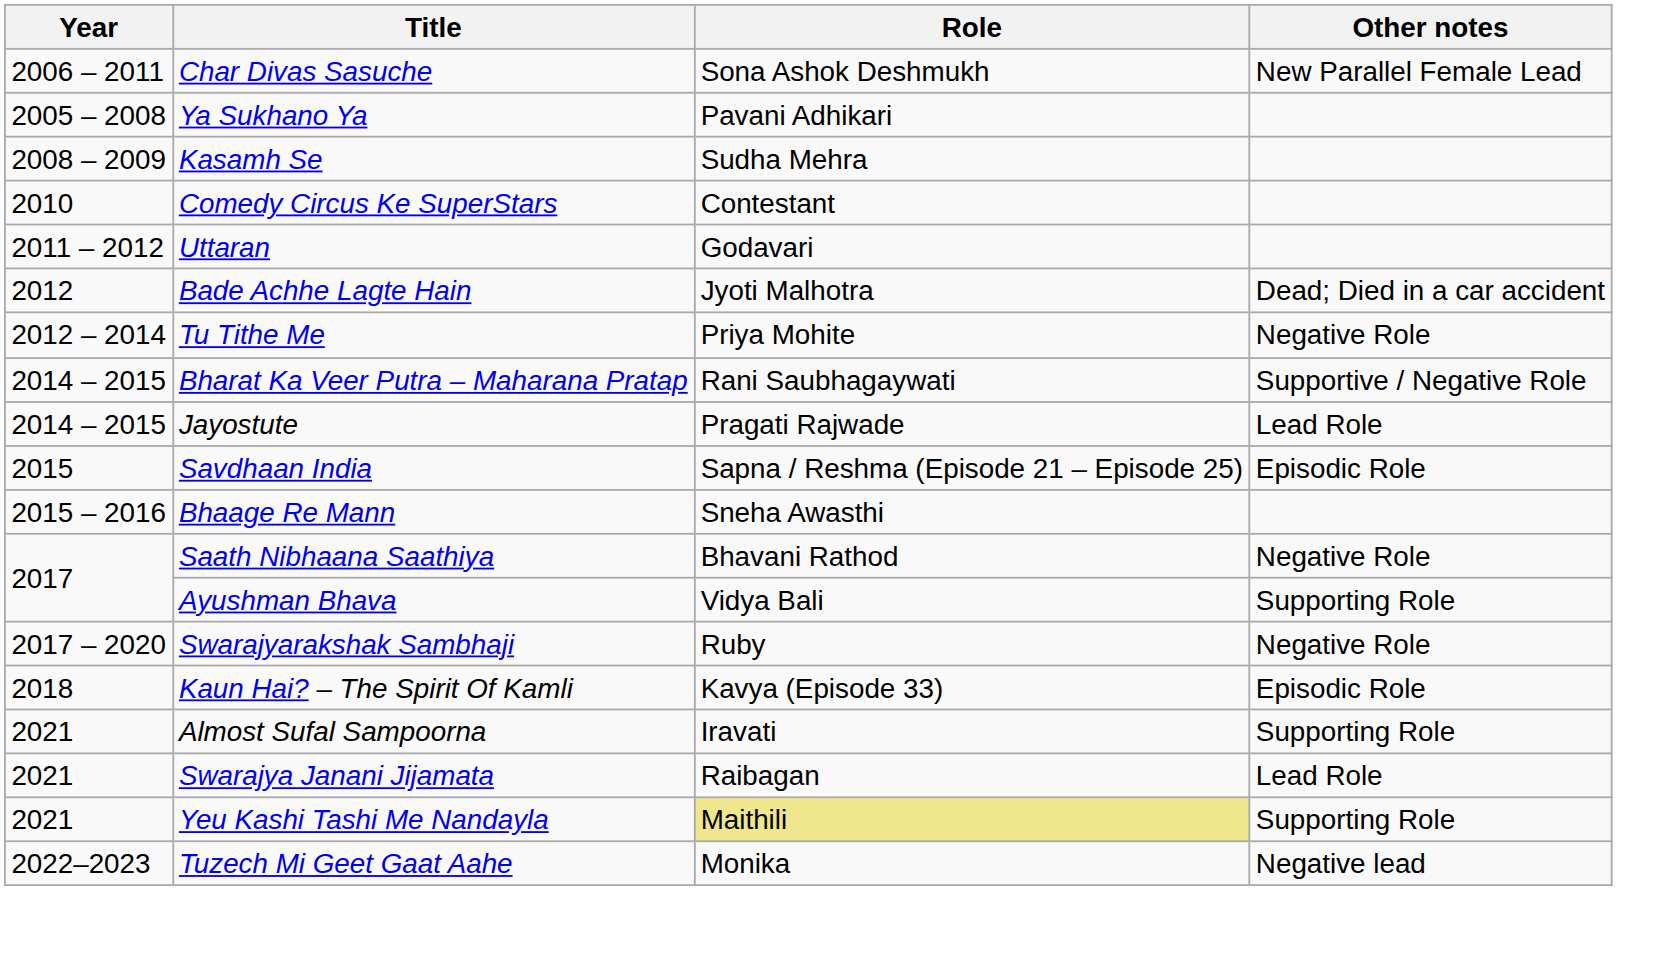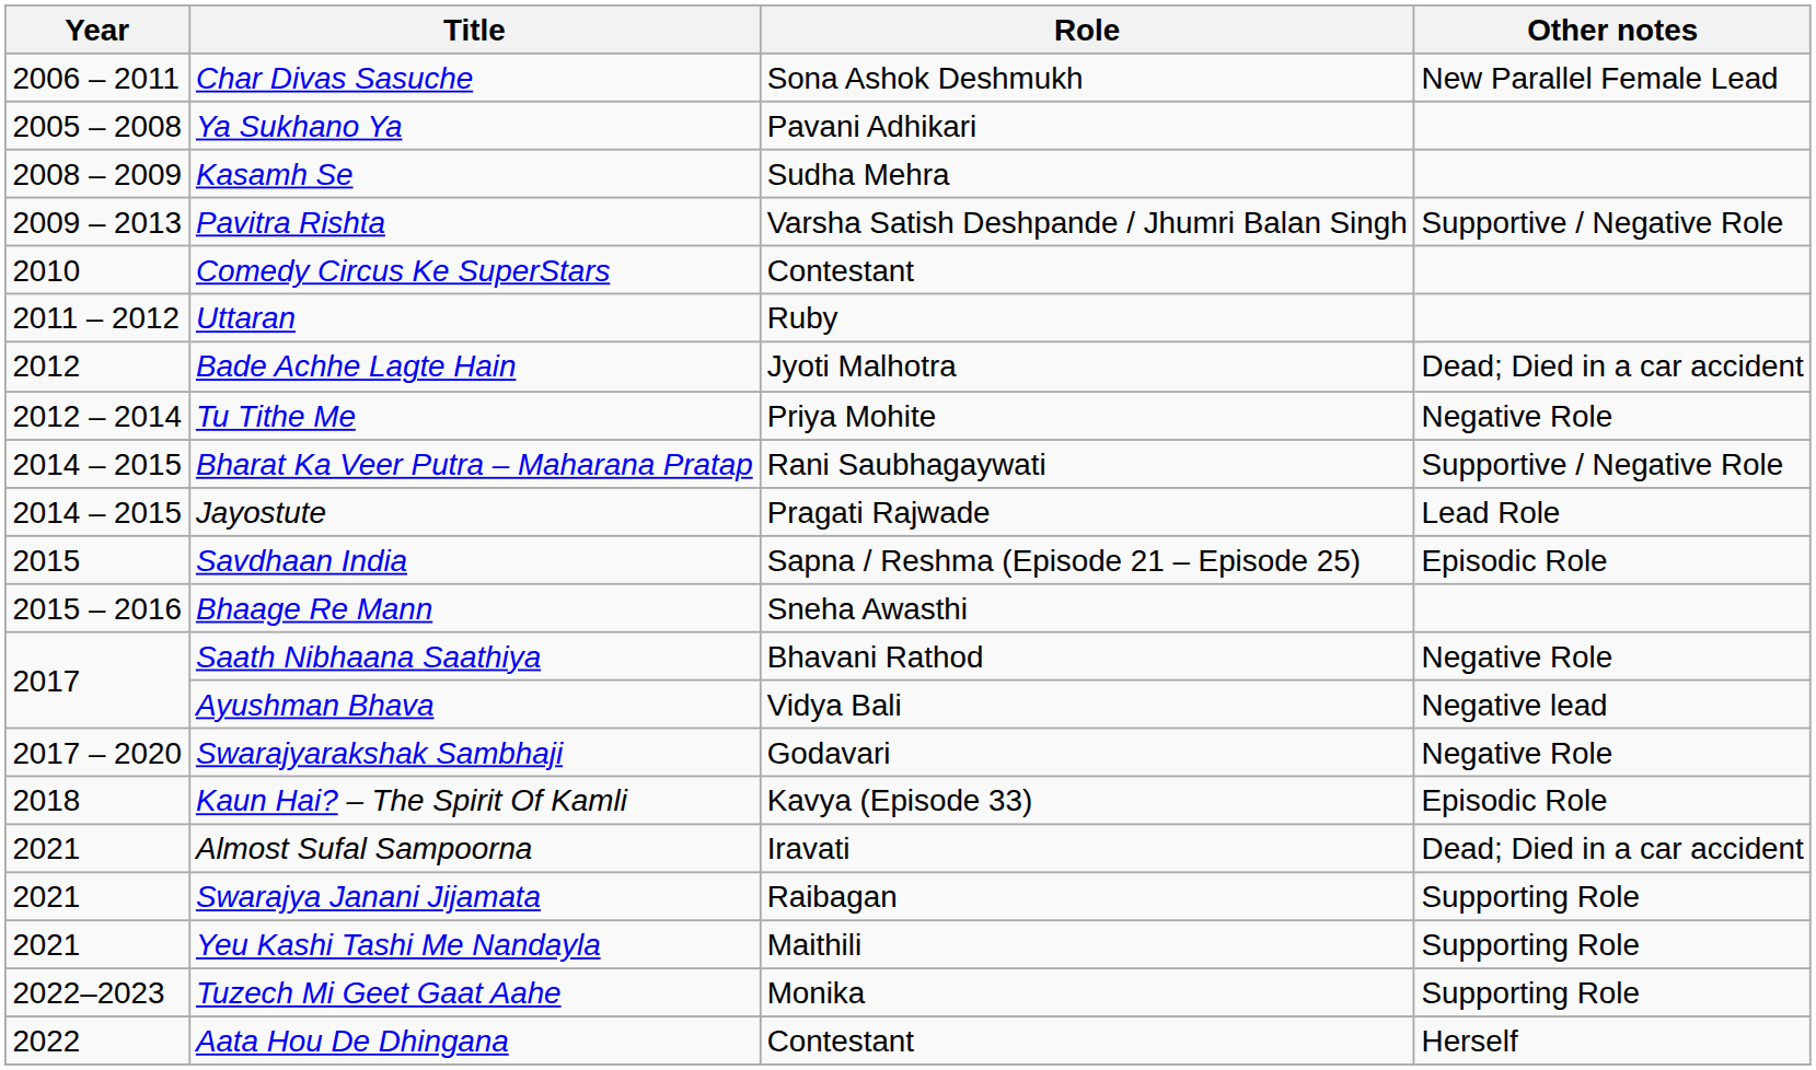 <table class="wikitable" style="font-size: 95%;">
 <tr>
 <th>Year</th>
 <th>Title</th>
 <th>Role</th>
 <th>Other notes</th>
 </tr>
 <tr>
 <td>2006 – 2011</td>
 <td><em><a href='#'>Char Divas Sasuche</a></em></td>
 <td>Sona Ashok Deshmukh</td>
 <td>New Parallel Female Lead</td>
 </tr>
 <tr>
 <td>2005 – 2008</td>
 <td><em><a href='#'>Ya Sukhano Ya</a></em></td>
 <td>Pavani Adhikari</td>
 <td></td>
 </tr>
 <tr>
 <td>2008 – 2009</td>
 <td><em><a href='#'>Kasamh Se</a></em></td>
 <td>Sudha Mehra</td>
 <td></td>
 </tr>
 <tr>
+<td>2009 – 2013</td>
+<td><em><a href='#'>Pavitra Rishta</a></em></td>
+<td>Varsha Satish Deshpande / Jhumri Balan Singh</td>
+<td>Supportive / Negative Role</td>
+</tr>
+<tr>
 <td>2010</td>
 <td><em><a href='#'>Comedy Circus Ke SuperStars</a></em></td>
 <td>Contestant</td>
 <td></td>
 </tr>
 <tr>
 <td>2011 – 2012</td>
 <td><em><a href='#'>Uttaran</a></em></td>
-<td>Godavari</td>
+<td>Ruby</td>
 <td></td>
 </tr>
 <tr>
 <td>2012</td>
 <td><em><a href='#'>Bade Achhe Lagte Hain</a></em></td>
 <td>Jyoti Malhotra</td>
 <td>Dead; Died in a car accident</td>
 </tr>
 <tr>
 <td>2012 – 2014</td>
 <td><em><a href='#'>Tu Tithe Me</a></em></td>
 <td>Priya Mohite</td>
 <td>Negative Role</td>
 </tr>
 <tr>
 <td>2014 – 2015</td>
 <td><em><a href='#'>Bharat Ka Veer Putra – Maharana Pratap</a></em></td>
 <td>Rani Saubhagaywati</td>
 <td>Supportive / Negative Role</td>
 </tr>
 <tr>
 <td>2014 – 2015</td>
 <td><em>Jayostute</em></td>
 <td>Pragati Rajwade</td>
 <td>Lead Role</td>
 </tr>
 <tr>
 <td>2015</td>
 <td><em><a href='#'>Savdhaan India</a></em></td>
 <td>Sapna / Reshma (Episode 21 – Episode 25)</td>
 <td>Episodic Role</td>
 </tr>
 <tr>
 <td>2015 – 2016</td>
 <td><em><a href='#'>Bhaage Re Mann</a></em></td>
 <td>Sneha Awasthi</td>
 <td></td>
 </tr>
 <tr>
 <td rowspan="2">2017</td>
 <td><em><a href='#'>Saath Nibhaana Saathiya</a></em></td>
 <td>Bhavani Rathod</td>
 <td>Negative Role</td>
 </tr>
 <tr>
 <td><em><a href='#'>Ayushman Bhava</a></em></td>
 <td>Vidya Bali</td>
-<td>Supporting Role</td>
+<td>Negative lead</td>
 </tr>
 <tr>
 <td>2017 – 2020</td>
 <td><em><a href='#'>Swarajyarakshak Sambhaji</a></em></td>
-<td>Ruby</td>
+<td>Godavari</td>
 <td>Negative Role</td>
 </tr>
 <tr>
 <td>2018</td>
 <td><em><a href='#'>Kaun Hai?</a> – The Spirit Of Kamli</em></td>
 <td>Kavya (Episode 33)</td>
 <td>Episodic Role</td>
 </tr>
 <tr>
 <td>2021</td>
 <td><em>Almost Sufal Sampoorna </em></td>
 <td>Iravati</td>
-<td>Supporting Role</td>
+<td>Dead; Died in a car accident</td>
 </tr>
 <tr>
 <td>2021</td>
 <td><em><a href='#'>Swarajya Janani Jijamata</a></em></td>
 <td>Raibagan</td>
-<td>Lead Role</td>
+<td>Supporting Role</td>
 </tr>
 <tr>
 <td>2021</td>
 <td><em><a href='#'>Yeu Kashi Tashi Me Nandayla</a></em></td>
-<td style="background: khaki;">Maithili</td>
+<td>Maithili</td>
 <td>Supporting Role</td>
 </tr>
 <tr>
 <td>2022–2023</td>
 <td><em><a href='#'>Tuzech Mi Geet Gaat Aahe</a></em></td>
 <td>Monika</td>
-<td>Negative lead</td>
+<td>Supporting Role</td>
+</tr>
+<tr>
+<td>2022</td>
+<td><em><a href='#'>Aata Hou De Dhingana</a></em></td>
+<td>Contestant</td>
+<td>Herself</td>
 </tr>
 </table>
